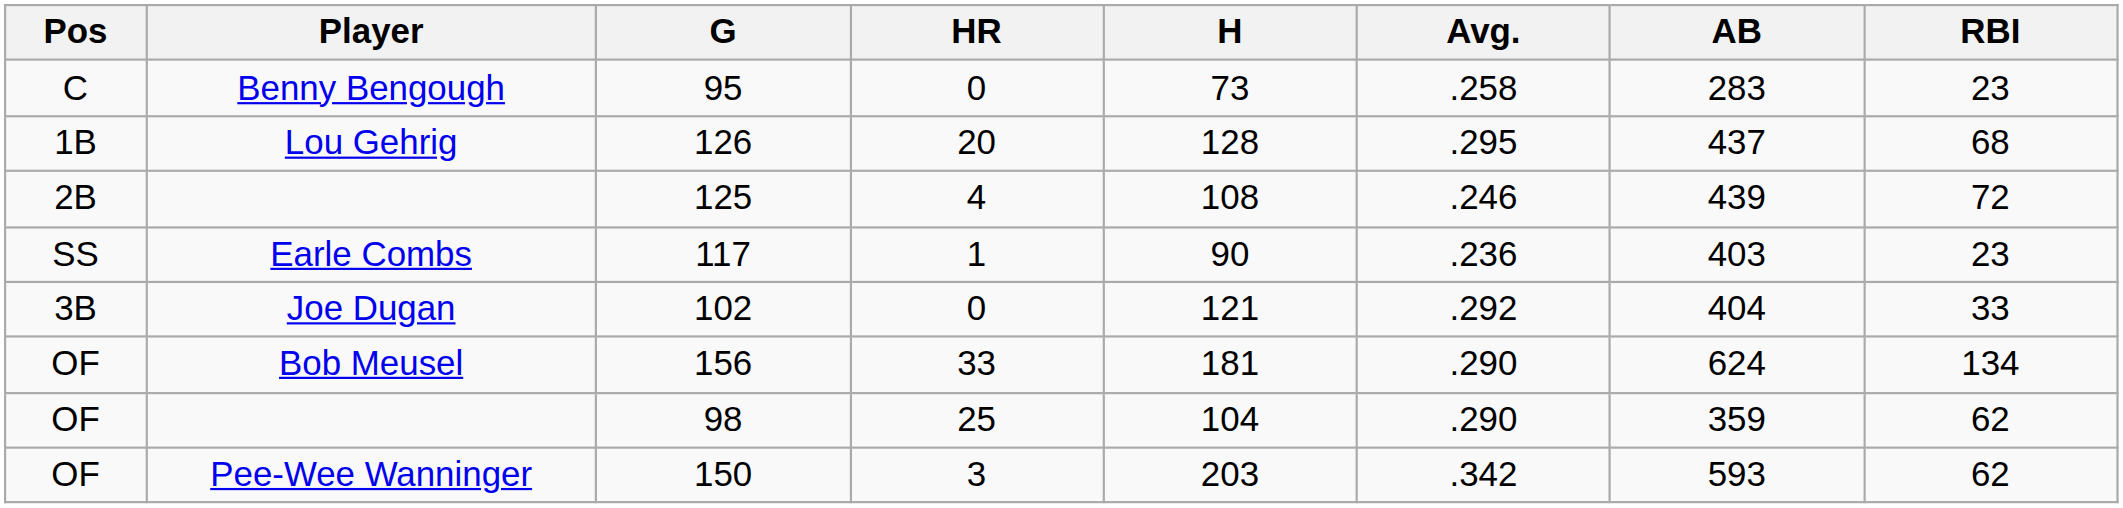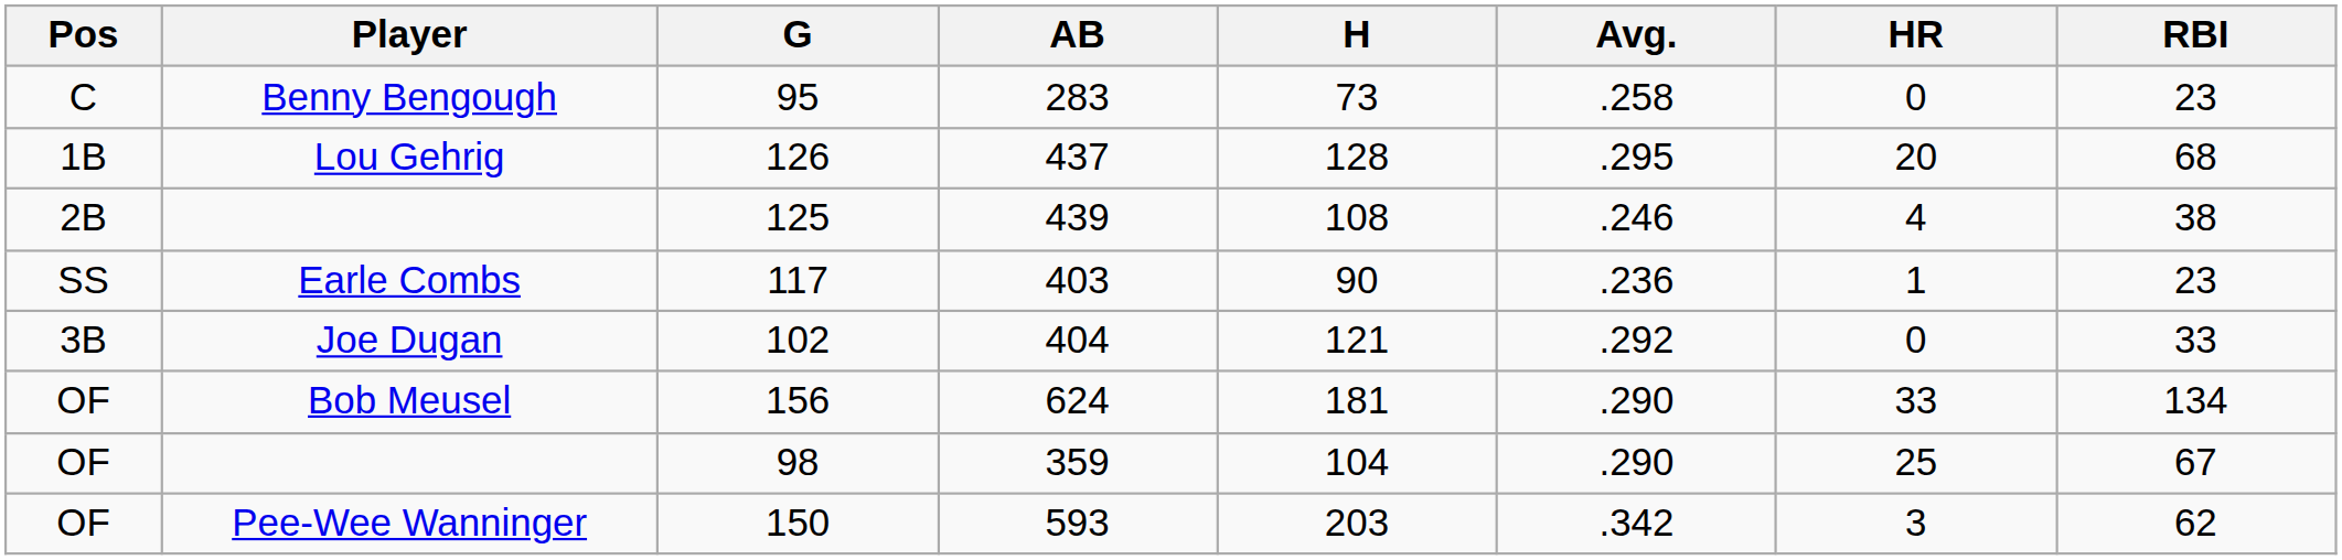 <table class="wikitable sortable">
 <tr>
 <th bgcolor="#DDDDFF" width="5%">Pos</th>
 <th bgcolor="#DDDDFF" width="16%">Player</th>
 <th bgcolor="#DDDDFF" width="9%">G</th>
-<th bgcolor="#DDDDFF" width="9%">HR</th>
+<th bgcolor="#DDDDFF" width="9%">AB</th>
 <th bgcolor="#DDDDFF" width="9%">H</th>
 <th bgcolor="#DDDDFF" width="9%">Avg.</th>
-<th bgcolor="#DDDDFF" width="9%">AB</th>
+<th bgcolor="#DDDDFF" width="9%">HR</th>
 <th bgcolor="#DDDDFF" width="9%">RBI</th>
 </tr>
 <tr align="center">
 <td>C</td>
 <td><a href='#'>Benny Bengough</a></td>
 <td>95</td>
-<td>0</td>
+<td>283</td>
 <td>73</td>
 <td>.258</td>
-<td>283</td>
+<td>0</td>
 <td>23</td>
 </tr>
 <tr align=center>
 <td>1B</td>
 <td><a href='#'>Lou Gehrig</a></td>
 <td>126</td>
-<td>20</td>
+<td>437</td>
 <td>128</td>
 <td>.295</td>
-<td>437</td>
+<td>20</td>
 <td>68</td>
 </tr>
 <tr align=center>
 <td>2B</td>
 <td></td>
 <td>125</td>
-<td>4</td>
+<td>439</td>
 <td>108</td>
 <td>.246</td>
-<td>439</td>
-<td>72</td>
+<td>4</td>
+<td>38</td>
 </tr>
 <tr align="center">
 <td>SS</td>
 <td><a href='#'>Earle Combs</a></td>
 <td>117</td>
-<td>1</td>
+<td>403</td>
 <td>90</td>
 <td>.236</td>
-<td>403</td>
+<td>1</td>
 <td>23</td>
 </tr>
 <tr align=center>
 <td>3B</td>
 <td><a href='#'>Joe Dugan</a></td>
 <td>102</td>
-<td>0</td>
+<td>404</td>
 <td>121</td>
 <td>.292</td>
-<td>404</td>
+<td>0</td>
 <td>33</td>
 </tr>
 <tr align=center>
 <td>OF</td>
 <td><a href='#'>Bob Meusel</a></td>
 <td>156</td>
-<td>33</td>
+<td>624</td>
 <td>181</td>
 <td>.290</td>
-<td>624</td>
+<td>33</td>
 <td>134</td>
 </tr>
 <tr align=center>
 <td>OF</td>
 <td></td>
 <td>98</td>
-<td>25</td>
+<td>359</td>
 <td>104</td>
 <td>.290</td>
-<td>359</td>
-<td>62</td>
+<td>25</td>
+<td>67</td>
 </tr>
 <tr align="center">
 <td>OF</td>
 <td><a href='#'>Pee-Wee Wanninger</a></td>
 <td>150</td>
-<td>3</td>
+<td>593</td>
 <td>203</td>
 <td>.342</td>
-<td>593</td>
+<td>3</td>
 <td>62</td>
 </tr>
 </table>
